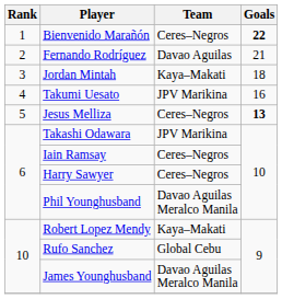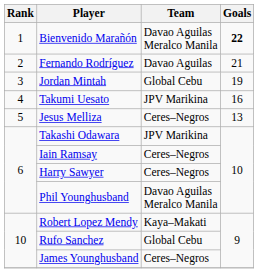 <table class="wikitable">
 <tr>
 <th>Rank</th>
 <th>Player</th>
 <th>Team</th>
 <th>Goals</th>
 </tr>
 <tr>
 <td style="text-align: center;">1</td>
 <td> <a href='#'>Bienvenido Marañón</a></td>
-<td>Ceres–Negros</td>
+<td>Davao Aguilas<br>Meralco Manila</td>
 <td style="text-align: center;"><strong>22</strong></td>
 </tr>
 <tr>
 <td style="text-align: center;">2</td>
 <td> <a href='#'>Fernando Rodríguez</a></td>
 <td>Davao Aguilas</td>
 <td style="text-align: center;">21</td>
 </tr>
 <tr>
 <td style="text-align: center;">3</td>
 <td> <a href='#'>Jordan Mintah</a></td>
-<td>Kaya–Makati</td>
-<td style="text-align: center;">18</td>
+<td>Global Cebu</td>
+<td style="text-align: center;">19</td>
 </tr>
 <tr>
 <td style="text-align: center;">4</td>
 <td> <a href='#'>Takumi Uesato</a></td>
 <td>JPV Marikina</td>
 <td style="text-align: center;">16</td>
 </tr>
 <tr>
 <td style="text-align: center;">5</td>
 <td> <a href='#'>Jesus Melliza</a></td>
 <td>Ceres–Negros</td>
-<td style="text-align: center;"><strong>13</strong></td>
+<td style="text-align: center;">13</td>
 </tr>
 <tr>
 <td rowspan="4" style="text-align: center;">6</td>
 <td> <a href='#'>Takashi Odawara</a></td>
 <td>JPV Marikina</td>
 <td rowspan="4" style="text-align: center;">10</td>
 </tr>
 <tr>
 <td> <a href='#'>Iain Ramsay</a></td>
 <td>Ceres–Negros</td>
 </tr>
 <tr>
 <td> <a href='#'>Harry Sawyer</a></td>
 <td>Ceres–Negros</td>
 </tr>
 <tr>
 <td> <a href='#'>Phil Younghusband</a></td>
 <td>Davao Aguilas<br>Meralco Manila</td>
 </tr>
 <tr>
 <td rowspan="3" style="text-align: center;">10</td>
 <td> <a href='#'>Robert Lopez Mendy</a></td>
 <td>Kaya–Makati</td>
 <td rowspan="3" style="text-align: center;">9</td>
 </tr>
 <tr>
 <td> <a href='#'>Rufo Sanchez</a></td>
 <td>Global Cebu</td>
 </tr>
 <tr>
 <td> <a href='#'>James Younghusband</a></td>
-<td>Davao Aguilas<br>Meralco Manila</td>
+<td>Ceres–Negros</td>
 </tr>
 <tr>
 </tr>
 </table>
